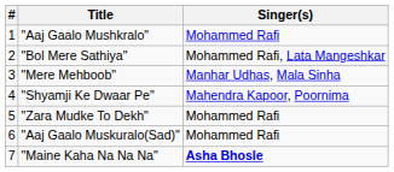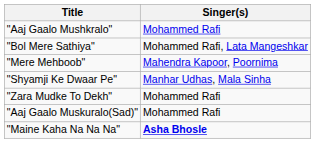 <table class="wikitable">
 <tr>
-<th>#</th>
 <th>Title</th>
 <th>Singer(s)</th>
 </tr>
 <tr>
-<td>1</td>
 <td>"Aaj Gaalo Mushkralo"</td>
 <td><a href='#'>Mohammed Rafi</a></td>
 </tr>
 <tr>
-<td>2</td>
 <td>"Bol Mere Sathiya"</td>
 <td>Mohammed Rafi, <a href='#'>Lata Mangeshkar</a></td>
 </tr>
 <tr>
-<td>3</td>
 <td>"Mere Mehboob"</td>
+<td><a href='#'>Mahendra Kapoor</a>, <a href='#'>Poornima</a></td>
+</tr>
+<tr>
+<td>"Shyamji Ke Dwaar Pe"</td>
 <td><a href='#'>Manhar Udhas</a>, <a href='#'>Mala Sinha</a></td>
 </tr>
 <tr>
-<td>4</td>
-<td>"Shyamji Ke Dwaar Pe"</td>
-<td><a href='#'>Mahendra Kapoor</a>, <a href='#'>Poornima</a></td>
-</tr>
-<tr>
-<td>5</td>
 <td>"Zara Mudke To Dekh"</td>
 <td>Mohammed Rafi</td>
 </tr>
 <tr>
-<td>6</td>
 <td>"Aaj Gaalo Muskuralo(Sad)"</td>
 <td>Mohammed Rafi</td>
 </tr>
 <tr>
-<td>7</td>
 <td>"Maine Kaha Na Na Na"</td>
 <td><strong><a href='#'>Asha Bhosle</a></strong></td>
 </tr>
 </table>
